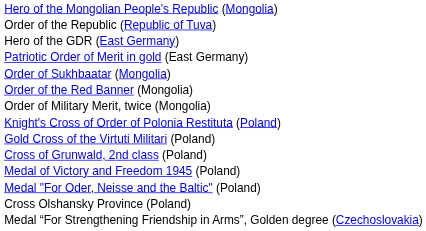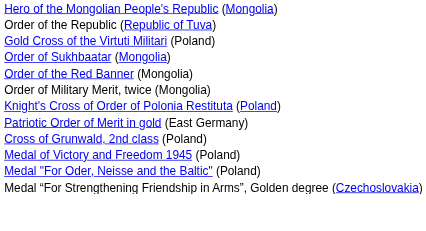 <table>
 <tr>
 <td></td>
 <td><a href='#'>Hero of the Mongolian People's Republic</a> (<a href='#'>Mongolia</a>)</td>
 </tr>
 <tr>
 <td></td>
 <td>Order of the Republic (<a href='#'>Republic of Tuva</a>)</td>
 </tr>
 <tr>
 <td></td>
-<td>Hero of the GDR (<a href='#'>East Germany</a>)</td>
-</tr>
-<tr>
-<td></td>
-<td><a href='#'>Patriotic Order of Merit in gold</a> (East Germany)</td>
+<td><a href='#'>Gold Cross of the Virtuti Militari</a> (Poland)</td>
 </tr>
 <tr>
 <td></td>
 <td><a href='#'>Order of Sukhbaatar</a> (<a href='#'>Mongolia</a>)</td>
 </tr>
 <tr>
 <td></td>
 <td><a href='#'>Order of the Red Banner</a> (Mongolia)</td>
 </tr>
 <tr>
 <td></td>
 <td>Order of Military Merit, twice (Mongolia)</td>
 </tr>
 <tr>
 <td></td>
 <td><a href='#'>Knight's Cross of Order of Polonia Restituta</a> (<a href='#'>Poland</a>)</td>
 </tr>
 <tr>
 <td></td>
-<td><a href='#'>Gold Cross of the Virtuti Militari</a> (Poland)</td>
+<td><a href='#'>Patriotic Order of Merit in gold</a> (East Germany)</td>
 </tr>
 <tr>
 <td></td>
 <td><a href='#'>Cross of Grunwald, 2nd class</a> (Poland)</td>
 </tr>
 <tr>
 <td></td>
 <td><a href='#'>Medal of Victory and Freedom 1945</a> (Poland)</td>
 </tr>
 <tr>
 <td></td>
 <td><a href='#'>Medal "For Oder, Neisse and the Baltic"</a> (Poland)</td>
 </tr>
 <tr>
 <td></td>
-<td>Cross Olshansky Province (Poland)</td>
-</tr>
-<tr>
-<td></td>
 <td>Medal “For Strengthening Friendship in Arms”, Golden degree (<a href='#'>Czechoslovakia</a>)</td>
 </tr>
 <tr>
 </tr>
 </table>
